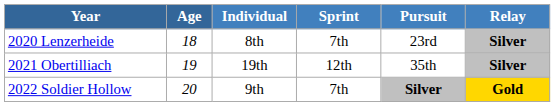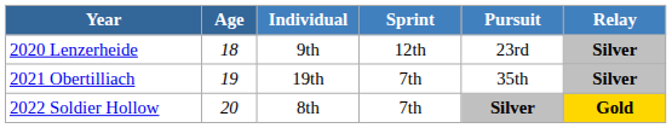 <table class="wikitable" style="font-size:95%; text-align:center; border:grey solid 1px; border-collapse:collapse; background:#ffffff;">
 <tr>
 <th style="background-color:#369; color:white;    width:160px;">Year</th>
 <th style="background-color:#369; color:white;    width:40px;">Age</th>
 <th style="background-color:#4180be; color:white; width:80px;">Individual</th>
 <th style="background-color:#4180be; color:white; width:80px;">Sprint</th>
 <th style="background-color:#4180be; color:white; width:80px;">Pursuit</th>
 <th style="background-color:#4180be; color:white; width:80px;">Relay</th>
 </tr>
 <tr>
 <td align=left> <a href='#'>2020 Lenzerheide</a></td>
 <td><em>18</em></td>
-<td>8th</td>
-<td>7th</td>
+<td>9th</td>
+<td>12th</td>
 <td>23rd</td>
 <td style="background:silver;"><strong>Silver</strong></td>
 </tr>
 <tr>
 <td align=left> <a href='#'>2021 Obertilliach</a></td>
 <td><em>19</em></td>
 <td>19th</td>
-<td>12th</td>
+<td>7th</td>
 <td>35th</td>
 <td style="background:silver;"><strong>Silver</strong></td>
 </tr>
 <tr>
 <td align=left> <a href='#'>2022 Soldier Hollow</a></td>
 <td><em>20</em></td>
-<td>9th</td>
+<td>8th</td>
 <td>7th</td>
 <td style="background:silver;"><strong>Silver</strong></td>
 <td style="background:gold;"><strong>Gold</strong></td>
 </tr>
 </table>
